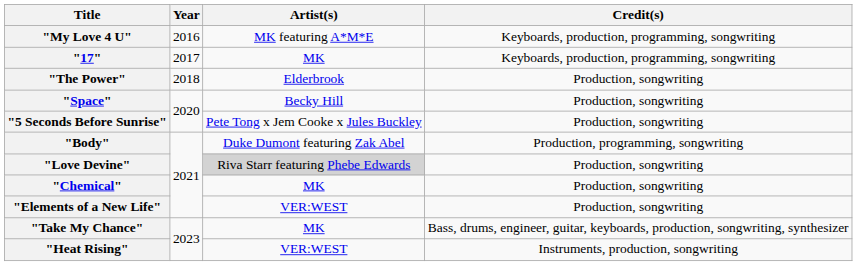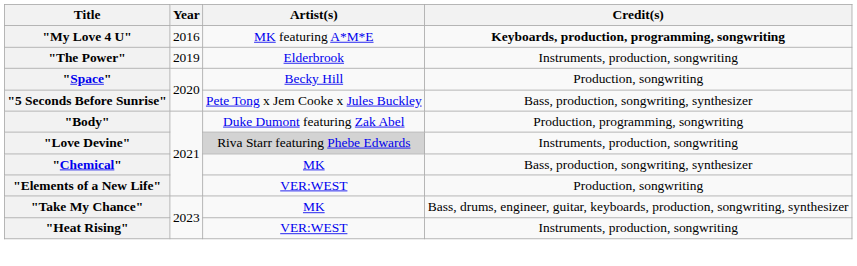 <table class="wikitable plainrowheaders" style="text-align:center;">
 <tr>
 <th scope="col">Title</th>
 <th scope="col">Year</th>
 <th scope="col">Artist(s)</th>
 <th scope="col">Credit(s)</th>
 </tr>
 <tr>
 <th scope="row">"My Love 4 U"</th>
 <td>2016</td>
 <td><a href='#'>MK</a> featuring <a href='#'>A*M*E</a></td>
-<td>Keyboards, production, programming, songwriting</td>
-</tr>
-<tr>
-<th scope="row">"<a href='#'>17</a>"</th>
-<td>2017</td>
-<td><a href='#'>MK</a></td>
-<td>Keyboards, production, programming, songwriting</td>
+<td><strong>Keyboards, production, programming, songwriting</strong></td>
 </tr>
 <tr>
 <th scope="row">"The Power"</th>
-<td>2018</td>
+<td>2019</td>
 <td><a href='#'>Elderbrook</a></td>
-<td>Production, songwriting</td>
+<td>Instruments, production, songwriting</td>
 </tr>
 <tr>
 <th scope="row">"<a href='#'>Space</a>"</th>
 <td rowspan="2">2020</td>
 <td><a href='#'>Becky Hill</a></td>
 <td>Production, songwriting</td>
 </tr>
 <tr>
 <th scope="row">"5 Seconds Before Sunrise"</th>
 <td><a href='#'>Pete Tong</a> x Jem Cooke x <a href='#'>Jules Buckley</a></td>
-<td>Production, songwriting</td>
+<td>Bass, production, songwriting, synthesizer</td>
 </tr>
 <tr>
 <th scope="row">"Body"</th>
 <td rowspan="4">2021</td>
 <td><a href='#'>Duke Dumont</a> featuring <a href='#'>Zak Abel</a></td>
 <td>Production, programming, songwriting</td>
 </tr>
 <tr>
 <th scope="row">"Love Devine"</th>
 <td style="background: lightgrey;">Riva Starr featuring <a href='#'>Phebe Edwards</a></td>
-<td>Production, songwriting</td>
+<td>Instruments, production, songwriting</td>
 </tr>
 <tr>
 <th scope="row">"<a href='#'>Chemical</a>"</th>
 <td><a href='#'>MK</a></td>
-<td>Production, songwriting</td>
+<td>Bass, production, songwriting, synthesizer</td>
 </tr>
 <tr>
 <th scope="row">"Elements of a New Life"</th>
 <td><a href='#'>VER:WEST</a></td>
 <td>Production, songwriting</td>
 </tr>
 <tr>
 <th scope="row">"Take My Chance"</th>
 <td rowspan="2">2023</td>
 <td><a href='#'>MK</a></td>
 <td>Bass, drums, engineer, guitar, keyboards, production, songwriting, synthesizer</td>
 </tr>
 <tr>
 <th scope="row">"Heat Rising"</th>
 <td><a href='#'>VER:WEST</a></td>
 <td>Instruments, production, songwriting</td>
 </tr>
 </table>
